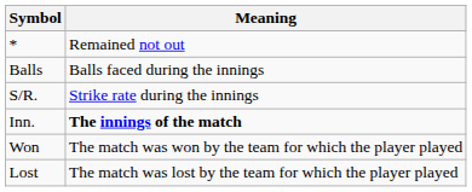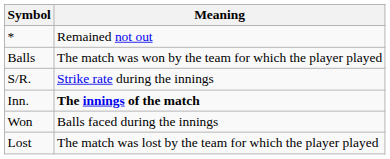 <table class="wikitable">
 <tr>
 <th>Symbol</th>
 <th>Meaning</th>
 </tr>
 <tr>
 <td>*</td>
 <td>Remained <a href='#'>not out</a></td>
 </tr>
 <tr>
 <td>Balls</td>
-<td>Balls faced during the innings</td>
+<td>The match was won by the team for which the player played</td>
 </tr>
 <tr>
 <td>S/R.</td>
 <td><a href='#'>Strike rate</a> during the innings</td>
 </tr>
 <tr>
 <td>Inn.</td>
 <td><strong>The <a href='#'>innings</a> of the match</strong></td>
 </tr>
 <tr>
 <td>Won</td>
-<td>The match was won by the team for which the player played</td>
+<td>Balls faced during the innings</td>
 </tr>
 <tr>
 <td>Lost</td>
 <td>The match was lost by the team for which the player played</td>
 </tr>
 </table>
